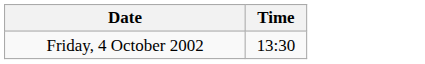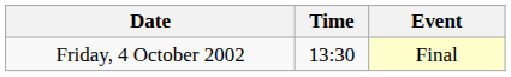 <table class = "wikitable" style="text-align:center;">
 <tr>
 <th width=220>Date</th>
 <th width=50>Time</th>
+<th width=100>Event</th>
 </tr>
 <tr>
 <td>Friday, 4 October 2002</td>
 <td>13:30</td>
+<td bgcolor=ffffcc>Final</td>
 </tr>
 </table>
